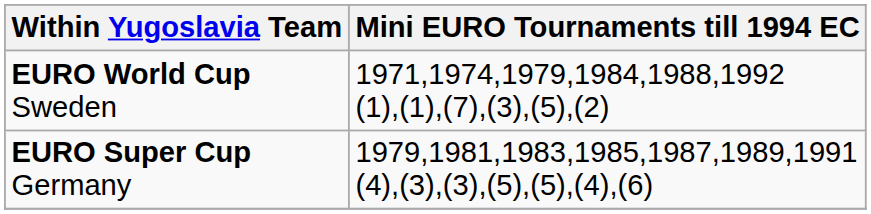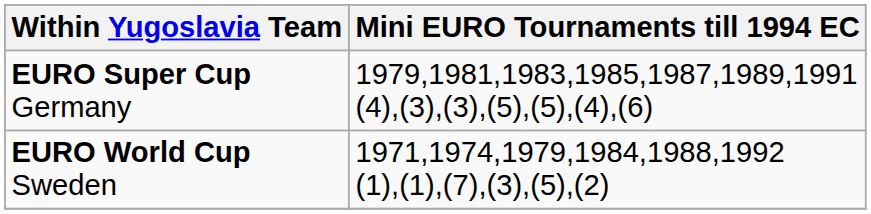 <table class="wikitable">
 <tr>
 <th>Within <a href='#'>Yugoslavia</a> Team</th>
 <th>Mini <strong>EURO Tournaments</strong> till <strong>1994 EC</strong></th>
 </tr>
 <tr>
+<td><strong>EURO Super Cup</strong><br> Germany </td>
+<td>1979,1981,1983,1985,1987,1989,1991<br>(4),(3),(3),(5),(5),(4),(6)</td>
+</tr>
+<tr>
 <td><strong>EURO World Cup</strong><br> Sweden </td>
 <td>1971,1974,1979,1984,1988,1992<br>(1),(1),(7),(3),(5),(2)</td>
 </tr>
 <tr>
-<td><strong>EURO Super Cup</strong><br> Germany </td>
-<td>1979,1981,1983,1985,1987,1989,1991<br>(4),(3),(3),(5),(5),(4),(6)</td>
-</tr>
-<tr>
 </tr>
 </table>
